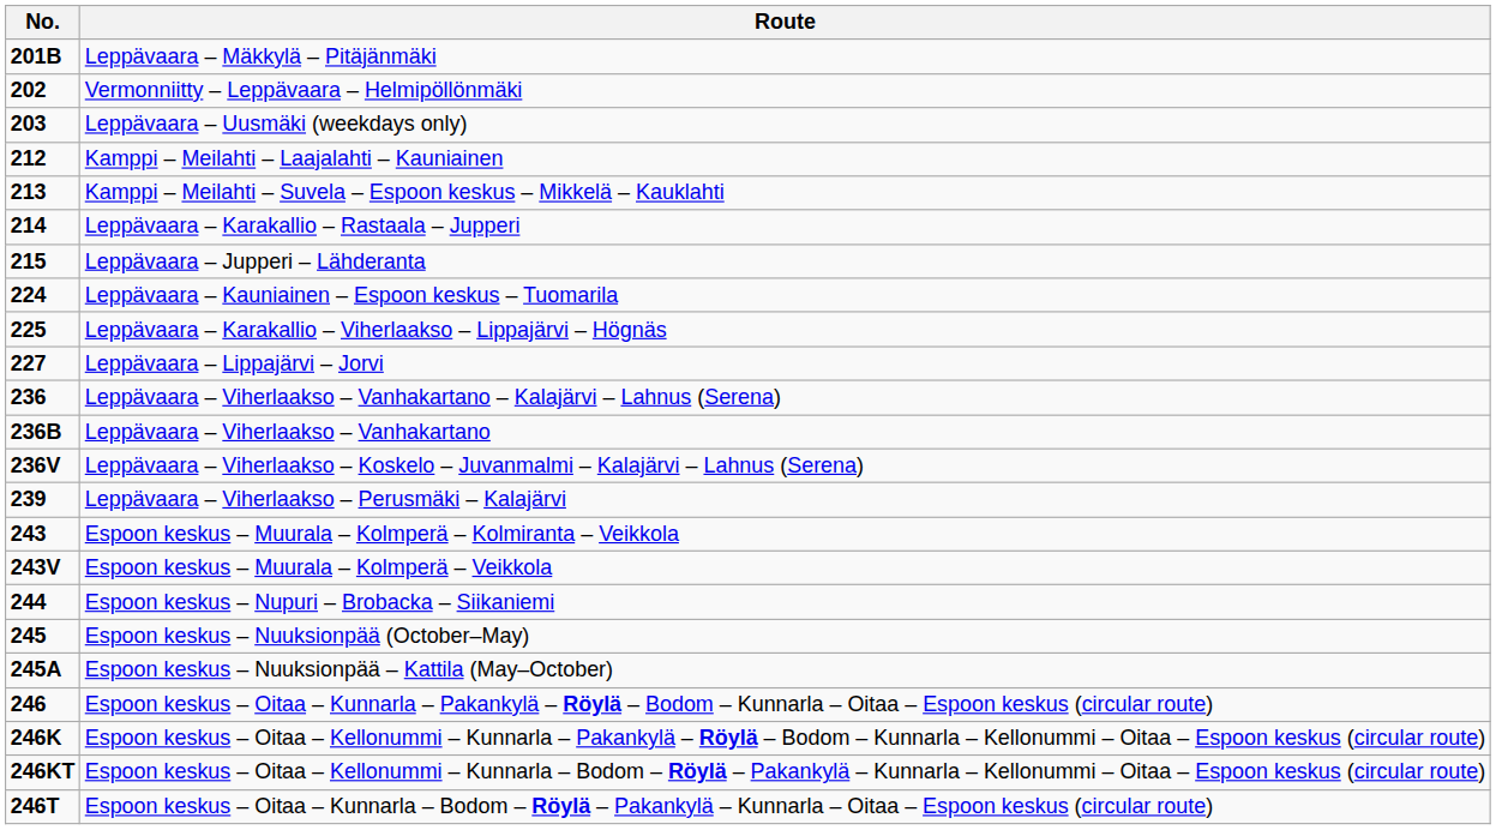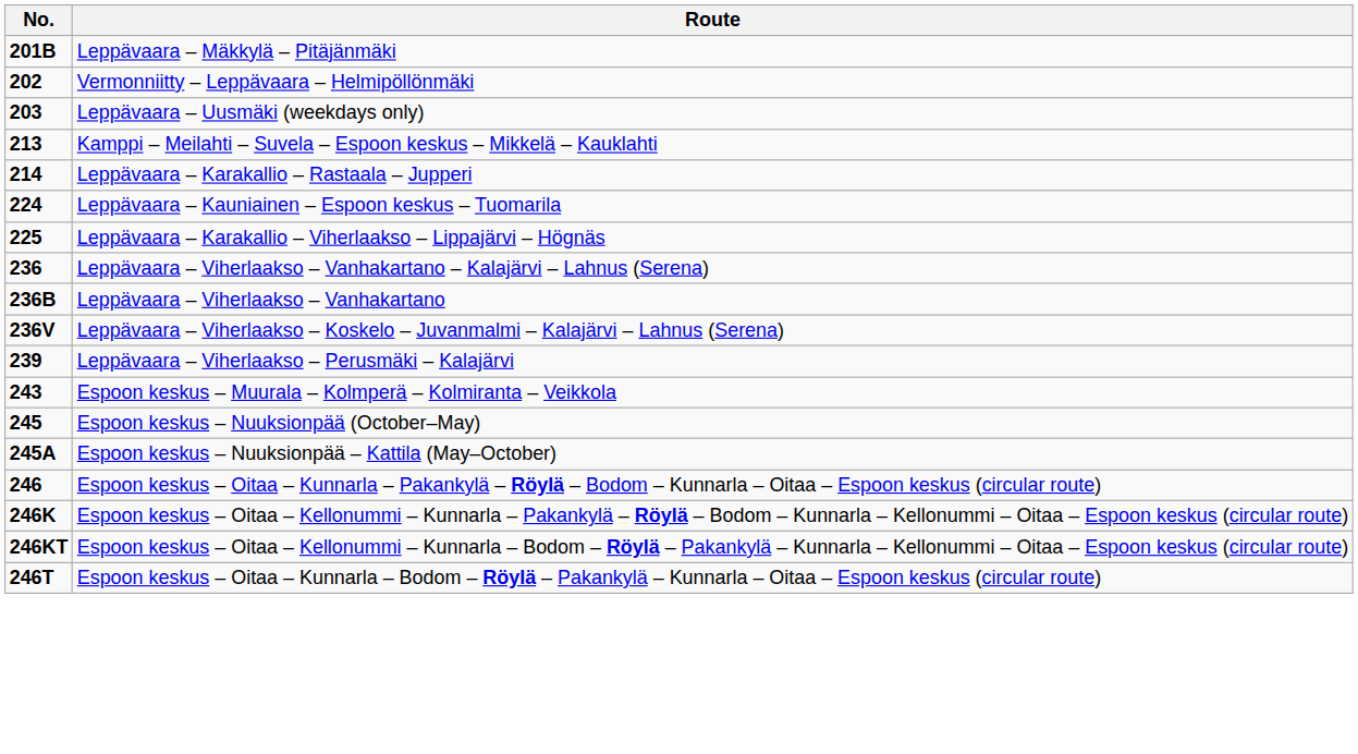 <table class="wikitable mw-collapsible mw-collapsed">
 <tr>
 <th>No.</th>
 <th>Route</th>
 </tr>
 <tr>
 <td><strong>201B</strong></td>
 <td><a href='#'>Leppävaara</a> – <a href='#'>Mäkkylä</a> – <a href='#'>Pitäjänmäki</a></td>
 </tr>
 <tr>
 <td><strong>202</strong></td>
 <td><a href='#'>Vermonniitty</a> – <a href='#'>Leppävaara</a> – <a href='#'>Helmipöllönmäki</a></td>
 </tr>
 <tr>
 <td><strong>203</strong></td>
 <td><a href='#'>Leppävaara</a> – <a href='#'>Uusmäki</a> (weekdays only)</td>
 </tr>
 <tr>
-<td><strong>212</strong></td>
-<td><a href='#'>Kamppi</a> – <a href='#'>Meilahti</a> – <a href='#'>Laajalahti</a> – <a href='#'>Kauniainen</a></td>
-</tr>
-<tr>
 <td><strong>213</strong></td>
 <td><a href='#'>Kamppi</a> – <a href='#'>Meilahti</a> – <a href='#'>Suvela</a> – <a href='#'>Espoon keskus</a> – <a href='#'>Mikkelä</a> – <a href='#'>Kauklahti</a></td>
 </tr>
 <tr>
 <td><strong>214</strong></td>
 <td><a href='#'>Leppävaara</a> – <a href='#'>Karakallio</a> – <a href='#'>Rastaala</a> – <a href='#'>Jupperi</a></td>
 </tr>
 <tr>
-<td><strong>215</strong></td>
-<td><a href='#'>Leppävaara</a> – Jupperi – <a href='#'>Lähderanta</a></td>
-</tr>
-<tr>
 <td><strong>224</strong></td>
 <td><a href='#'>Leppävaara</a> – <a href='#'>Kauniainen</a> – <a href='#'>Espoon keskus</a> – <a href='#'>Tuomarila</a></td>
 </tr>
 <tr>
 <td><strong>225</strong></td>
 <td><a href='#'>Leppävaara</a> – <a href='#'>Karakallio</a> – <a href='#'>Viherlaakso</a> – <a href='#'>Lippajärvi</a> – <a href='#'>Högnäs</a></td>
-</tr>
-<tr>
-<td><strong>227</strong></td>
-<td><a href='#'>Leppävaara</a> – <a href='#'>Lippajärvi</a> – <a href='#'>Jorvi</a></td>
 </tr>
 <tr>
 <td><strong>236</strong></td>
 <td><a href='#'>Leppävaara</a> – <a href='#'>Viherlaakso</a> – <a href='#'>Vanhakartano</a> – <a href='#'>Kalajärvi</a> – <a href='#'>Lahnus</a> (<a href='#'>Serena</a>)</td>
 </tr>
 <tr>
 <td><strong>236B</strong></td>
 <td><a href='#'>Leppävaara</a> – <a href='#'>Viherlaakso</a> – <a href='#'>Vanhakartano</a></td>
 </tr>
 <tr>
 <td><strong>236V</strong></td>
 <td><a href='#'>Leppävaara</a> – <a href='#'>Viherlaakso</a> – <a href='#'>Koskelo</a> – <a href='#'>Juvanmalmi</a> – <a href='#'>Kalajärvi</a> – <a href='#'>Lahnus</a> (<a href='#'>Serena</a>)</td>
 </tr>
 <tr>
 <td><strong>239</strong></td>
 <td><a href='#'>Leppävaara</a> – <a href='#'>Viherlaakso</a> – <a href='#'>Perusmäki</a> – <a href='#'>Kalajärvi</a></td>
 </tr>
 <tr>
 <td><strong>243</strong></td>
 <td><a href='#'>Espoon keskus</a> – <a href='#'>Muurala</a> – <a href='#'>Kolmperä</a> – <a href='#'>Kolmiranta</a> – <a href='#'>Veikkola</a></td>
-</tr>
-<tr>
-<td><strong>243V</strong></td>
-<td><a href='#'>Espoon keskus</a> – <a href='#'>Muurala</a> – <a href='#'>Kolmperä</a> – <a href='#'>Veikkola</a></td>
-</tr>
-<tr>
-<td><strong>244</strong></td>
-<td><a href='#'>Espoon keskus</a> – <a href='#'>Nupuri</a> – <a href='#'>Brobacka</a> – <a href='#'>Siikaniemi</a></td>
 </tr>
 <tr>
 <td><strong>245</strong></td>
 <td><a href='#'>Espoon keskus</a> – <a href='#'>Nuuksionpää</a> (October–May)</td>
 </tr>
 <tr>
 <td><strong>245A</strong></td>
 <td><a href='#'>Espoon keskus</a> – Nuuksionpää – <a href='#'>Kattila</a> (May–October)</td>
 </tr>
 <tr>
 <td><strong>246</strong></td>
 <td><a href='#'>Espoon keskus</a> – <a href='#'>Oitaa</a> – <a href='#'>Kunnarla</a> – <a href='#'>Pakankylä</a> – <strong><a href='#'>Röylä</a></strong> – <a href='#'>Bodom</a> – Kunnarla – Oitaa – <a href='#'>Espoon keskus</a> (<a href='#'>circular route</a>)</td>
 </tr>
 <tr>
 <td><strong>246K</strong></td>
 <td><a href='#'>Espoon keskus</a> – Oitaa – <a href='#'>Kellonummi</a> – Kunnarla – <a href='#'>Pakankylä</a> – <strong><a href='#'>Röylä</a></strong> – Bodom – Kunnarla – Kellonummi – Oitaa – <a href='#'>Espoon keskus</a> (<a href='#'>circular route</a>)</td>
 </tr>
 <tr>
 <td><strong>246KT</strong></td>
 <td><a href='#'>Espoon keskus</a> – Oitaa – <a href='#'>Kellonummi</a> – Kunnarla – Bodom – <strong><a href='#'>Röylä</a></strong> – <a href='#'>Pakankylä</a> – Kunnarla – Kellonummi – Oitaa – <a href='#'>Espoon keskus</a> (<a href='#'>circular route</a>)</td>
 </tr>
 <tr>
 <td><strong>246T</strong></td>
 <td><a href='#'>Espoon keskus</a> – Oitaa – Kunnarla – Bodom – <strong><a href='#'>Röylä</a></strong> – <a href='#'>Pakankylä</a> – Kunnarla – Oitaa – <a href='#'>Espoon keskus</a> (<a href='#'>circular route</a>)</td>
 </tr>
 </table>
